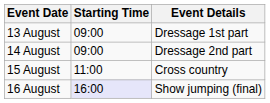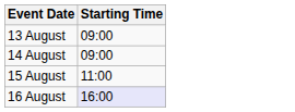 <table class="wikitable">
 <tr>
 <th>Event Date</th>
 <th>Starting Time</th>
-<th>Event Details</th>
 </tr>
 <tr>
 <td>13 August</td>
 <td>09:00</td>
-<td>Dressage 1st part</td>
 </tr>
 <tr>
 <td>14 August</td>
 <td>09:00</td>
-<td>Dressage 2nd part</td>
 </tr>
 <tr>
 <td>15 August</td>
 <td>11:00</td>
-<td>Cross country</td>
 </tr>
 <tr>
 <td>16 August</td>
 <td style="background: lavender;">16:00</td>
-<td>Show jumping (final)</td>
 </tr>
 </table>
